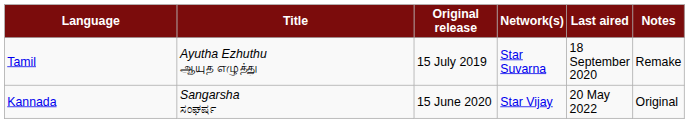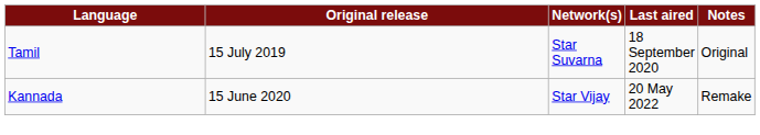 <table class="wikitable" style="width: 100%; margin-right: 0;">
 <tr style="color:white">
 <th style="background:#7b0c0c; width:35%;">Language</th>
-<th style="background:#7b0c0c; width:50%;">Title</th>
 <th style="background:#7b0c0c; width:64%;">Original release</th>
 <th style="background:#7b0c0c; width:12%;">Network(s)</th>
 <th style="background:#7b0c0c; width:64%;">Last aired</th>
 <th style="background:#7b0c0c; width:25%;">Notes</th>
 </tr>
 <tr>
 <td><a href='#'>Tamil</a></td>
-<td><em>Ayutha Ezhuthu</em> <br> ஆயுத எழுத்து</td>
 <td>15 July 2019</td>
 <td><a href='#'>Star Suvarna</a></td>
 <td>18 September 2020</td>
-<td>Remake</td>
+<td>Original</td>
 </tr>
 <tr>
 <td><a href='#'>Kannada</a></td>
-<td><em>Sangarsha</em> <br> ಸಂಘರ್ಷ</td>
 <td>15 June 2020</td>
 <td><a href='#'>Star Vijay</a></td>
 <td>20 May 2022</td>
-<td>Original</td>
+<td>Remake</td>
 </tr>
 </table>
